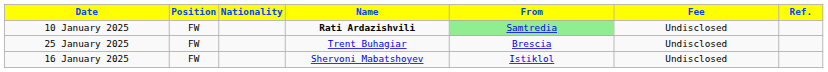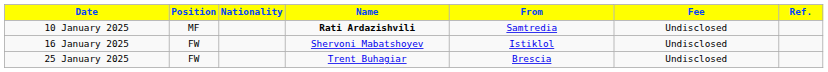 <table class="wikitable"  style="text-align:center; font-size:90%; ">
 <tr>
 <th style="background:#FFFF00; color:#0042ff; width:200px;">Date</th>
 <th style="background:#FFFF00; color:#0042ff; width:50px;">Position</th>
 <th style="background:#FFFF00; color:#0042ff; width:50px;">Nationality</th>
 <th style="background:#FFFF00; color:#0042ff; width:200px;">Name</th>
 <th style="background:#FFFF00; color:#0042ff; width:200px;">From</th>
 <th style="background:#FFFF00; color:#0042ff; width:200px;">Fee</th>
 <th style="background:#FFFF00; color:#0042ff; width:50px;">Ref.</th>
 </tr>
 <tr>
 <td>10 January 2025</td>
+<td>MF</td>
+<td></td>
+<td><strong>Rati Ardazishvili</strong></td>
+<td><a href='#'>Samtredia</a></td>
+<td>Undisclosed</td>
+<td></td>
+</tr>
+<tr>
+<td>16 January 2025</td>
 <td>FW</td>
 <td></td>
-<td><strong>Rati Ardazishvili</strong></td>
-<td style="background: lightgreen;"><a href='#'>Samtredia</a></td>
+<td><a href='#'>Shervoni Mabatshoyev</a></td>
+<td><a href='#'>Istiklol</a></td>
 <td>Undisclosed</td>
 <td></td>
 </tr>
 <tr>
 <td>25 January 2025</td>
 <td>FW</td>
 <td></td>
 <td><a href='#'>Trent Buhagiar</a></td>
 <td><a href='#'>Brescia</a></td>
 <td>Undisclosed</td>
 <td></td>
 </tr>
-<tr>
-<td>16 January 2025</td>
-<td>FW</td>
-<td></td>
-<td><a href='#'>Shervoni Mabatshoyev</a></td>
-<td><a href='#'>Istiklol</a></td>
-<td>Undisclosed</td>
-<td></td>
-</tr>
 </table>
